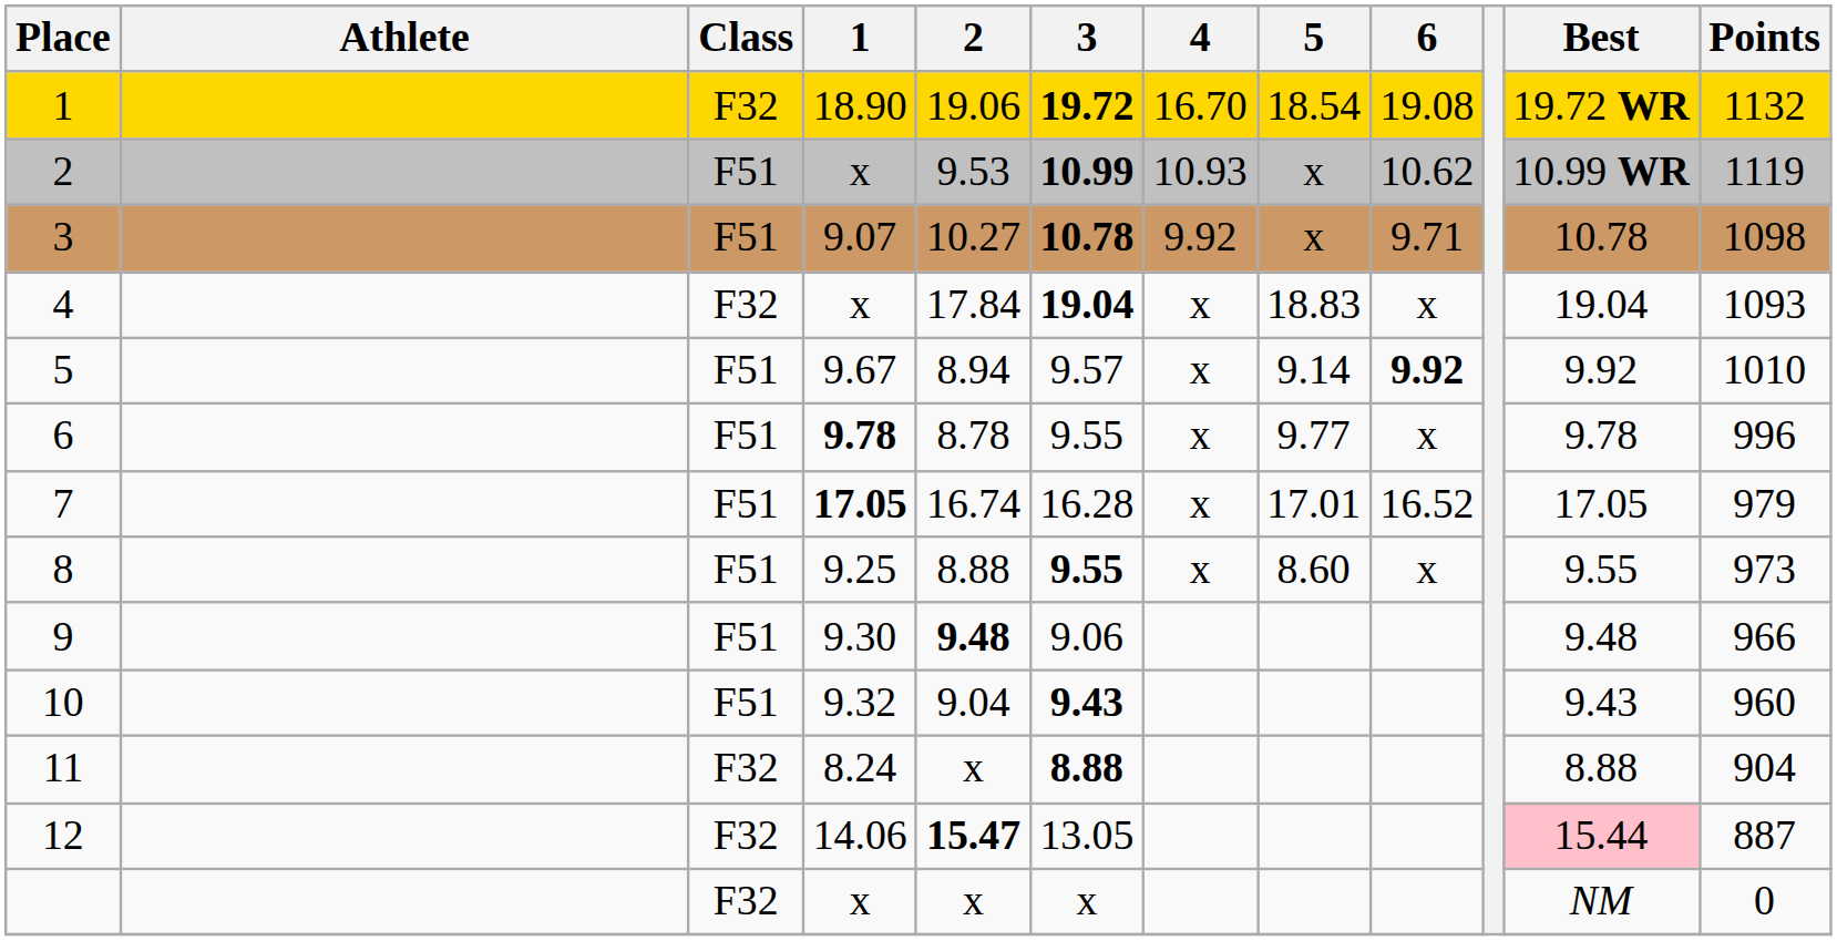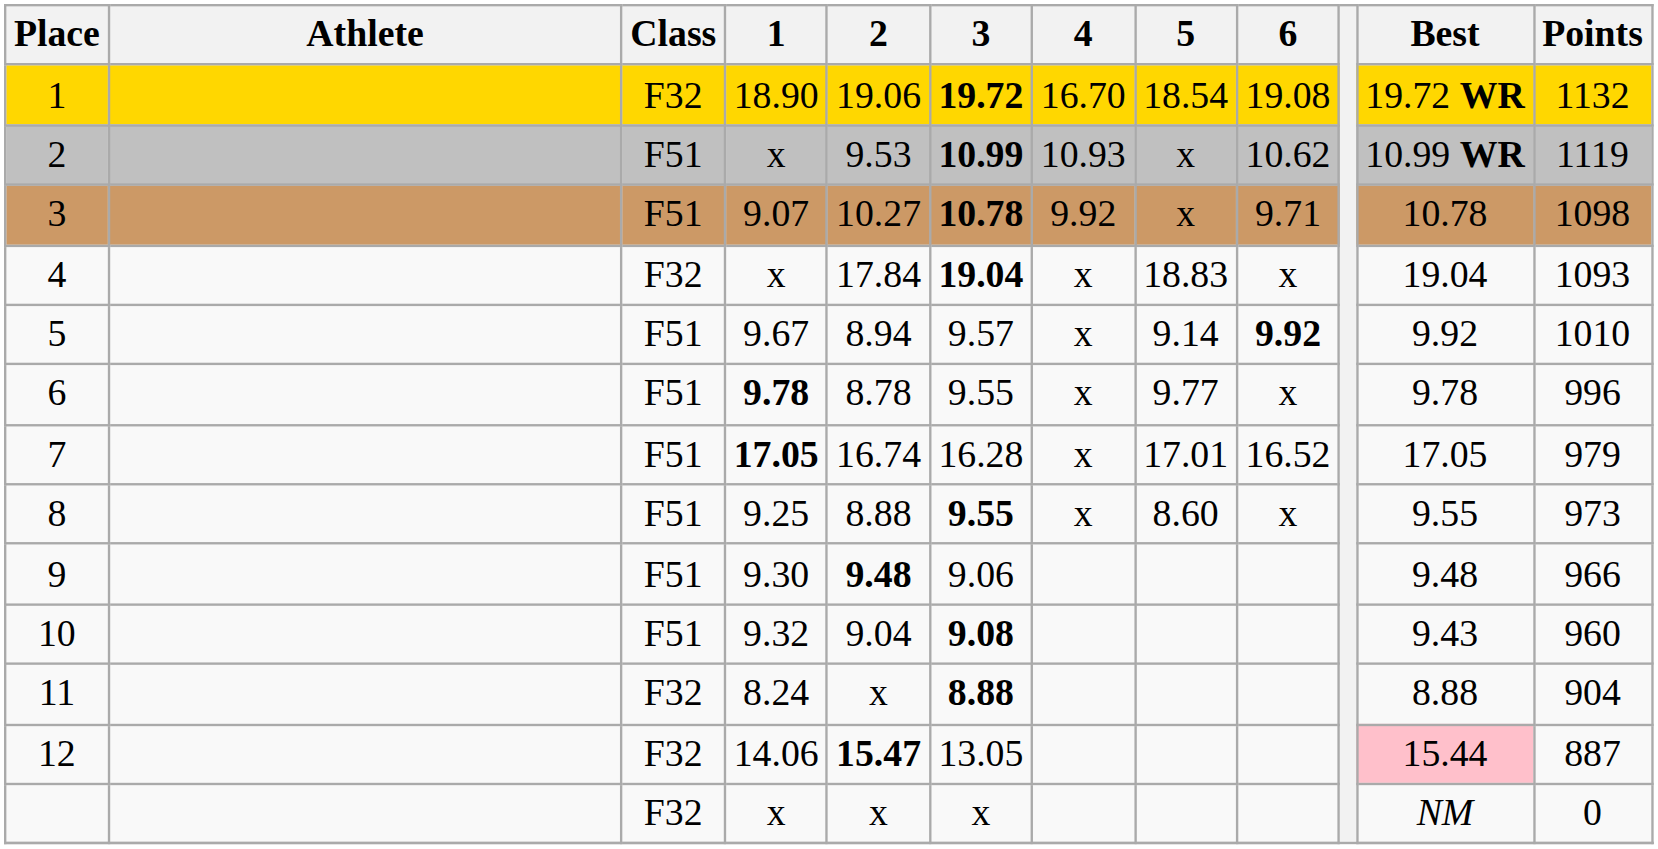 <table class="wikitable" style="text-align:center">
 <tr>
 <th>Place</th>
 <th width=210>Athlete</th>
 <th>Class</th>
 <th>1</th>
 <th>2</th>
 <th>3</th>
 <th>4</th>
 <th>5</th>
 <th>6</th>
 <th rowspan=20></th>
 <th>Best</th>
 <th>Points</th>
 </tr>
 <tr bgcolor=gold>
 <td>1</td>
 <td align=left></td>
 <td>F32</td>
 <td>18.90</td>
 <td>19.06</td>
 <td><strong>19.72</strong></td>
 <td>16.70</td>
 <td>18.54</td>
 <td>19.08</td>
 <td>19.72 <strong>WR</strong></td>
 <td>1132</td>
 </tr>
 <tr bgcolor=silver>
 <td>2</td>
 <td align=left></td>
 <td>F51</td>
 <td>x</td>
 <td>9.53</td>
 <td><strong>10.99</strong></td>
 <td>10.93</td>
 <td>x</td>
 <td>10.62</td>
 <td>10.99 <strong>WR</strong></td>
 <td>1119</td>
 </tr>
 <tr bgcolor=cc9966>
 <td>3</td>
 <td align=left></td>
 <td>F51</td>
 <td>9.07</td>
 <td>10.27</td>
 <td><strong>10.78</strong></td>
 <td>9.92</td>
 <td>x</td>
 <td>9.71</td>
 <td>10.78</td>
 <td>1098</td>
 </tr>
 <tr>
 <td>4</td>
 <td align=left></td>
 <td>F32</td>
 <td>x</td>
 <td>17.84</td>
 <td><strong>19.04</strong></td>
 <td>x</td>
 <td>18.83</td>
 <td>x</td>
 <td>19.04</td>
 <td>1093</td>
 </tr>
 <tr>
 <td>5</td>
 <td align=left></td>
 <td>F51</td>
 <td>9.67</td>
 <td>8.94</td>
 <td>9.57</td>
 <td>x</td>
 <td>9.14</td>
 <td><strong>9.92</strong></td>
 <td>9.92</td>
 <td>1010</td>
 </tr>
 <tr>
 <td>6</td>
 <td align=left></td>
 <td>F51</td>
 <td><strong>9.78</strong></td>
 <td>8.78</td>
 <td>9.55</td>
 <td>x</td>
 <td>9.77</td>
 <td>x</td>
 <td>9.78</td>
 <td>996</td>
 </tr>
 <tr>
 <td>7</td>
 <td align=left></td>
 <td>F51</td>
 <td><strong>17.05</strong></td>
 <td>16.74</td>
 <td>16.28</td>
 <td>x</td>
 <td>17.01</td>
 <td>16.52</td>
 <td>17.05</td>
 <td>979</td>
 </tr>
 <tr>
 <td>8</td>
 <td align=left></td>
 <td>F51</td>
 <td>9.25</td>
 <td>8.88</td>
 <td><strong>9.55</strong></td>
 <td>x</td>
 <td>8.60</td>
 <td>x</td>
 <td>9.55</td>
 <td>973</td>
 </tr>
 <tr>
 <td>9</td>
 <td align=left></td>
 <td>F51</td>
 <td>9.30</td>
 <td><strong>9.48</strong></td>
 <td>9.06</td>
 <td></td>
 <td></td>
 <td></td>
 <td>9.48</td>
 <td>966</td>
 </tr>
 <tr>
 <td>10</td>
 <td align=left></td>
 <td>F51</td>
 <td>9.32</td>
 <td>9.04</td>
-<td><strong>9.43</strong></td>
+<td><strong>9.08</strong></td>
 <td></td>
 <td></td>
 <td></td>
 <td>9.43</td>
 <td>960</td>
 </tr>
 <tr>
 <td>11</td>
 <td align=left></td>
 <td>F32</td>
 <td>8.24</td>
 <td>x</td>
 <td><strong>8.88</strong></td>
 <td></td>
 <td></td>
 <td></td>
 <td>8.88</td>
 <td>904</td>
 </tr>
 <tr>
 <td>12</td>
 <td align=left></td>
 <td>F32</td>
 <td>14.06</td>
 <td><strong>15.47</strong></td>
 <td>13.05</td>
 <td></td>
 <td></td>
 <td></td>
 <td style="background: pink;">15.44</td>
 <td>887</td>
 </tr>
 <tr>
 <td></td>
 <td align=left></td>
 <td>F32</td>
 <td>x</td>
 <td>x</td>
 <td>x</td>
 <td></td>
 <td></td>
 <td></td>
 <td><em>NM</em></td>
 <td>0</td>
 </tr>
 <tr>
 </tr>
 </table>
